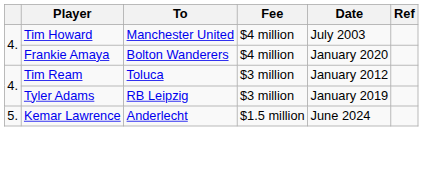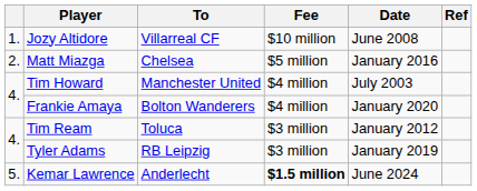 <table class="wikitable">
 <tr>
 <th></th>
 <th>Player</th>
 <th>To</th>
 <th>Fee</th>
 <th>Date</th>
 <th>Ref</th>
+</tr>
+<tr>
+<td>1.</td>
+<td> <a href='#'>Jozy Altidore</a></td>
+<td> <a href='#'>Villarreal CF</a></td>
+<td>$10 million</td>
+<td>June 2008</td>
+<td></td>
+</tr>
+<tr>
+<td>2.</td>
+<td> <a href='#'>Matt Miazga</a></td>
+<td> <a href='#'>Chelsea</a></td>
+<td>$5 million</td>
+<td>January 2016</td>
+<td></td>
 </tr>
 <tr>
 <td rowspan="2">4.</td>
 <td> <a href='#'>Tim Howard</a></td>
 <td> <a href='#'>Manchester United</a></td>
 <td>$4 million</td>
 <td>July 2003</td>
 <td></td>
 </tr>
 <tr>
 <td> <a href='#'>Frankie Amaya</a></td>
 <td> <a href='#'>Bolton Wanderers</a></td>
 <td>$4 million</td>
 <td>January 2020</td>
 <td></td>
 </tr>
 <tr>
 <td rowspan="2">4.</td>
 <td> <a href='#'>Tim Ream</a></td>
 <td> <a href='#'>Toluca</a></td>
 <td>$3 million</td>
 <td>January 2012</td>
 <td></td>
 </tr>
 <tr>
 <td> <a href='#'>Tyler Adams</a></td>
 <td> <a href='#'>RB Leipzig</a></td>
 <td>$3 million</td>
 <td>January 2019</td>
 <td></td>
 </tr>
 <tr>
 <td>5.</td>
 <td> <a href='#'>Kemar Lawrence</a></td>
 <td> <a href='#'>Anderlecht</a></td>
-<td>$1.5 million</td>
+<td><strong>$1.5 million</strong></td>
 <td>June 2024</td>
 <td></td>
 </tr>
 </table>
